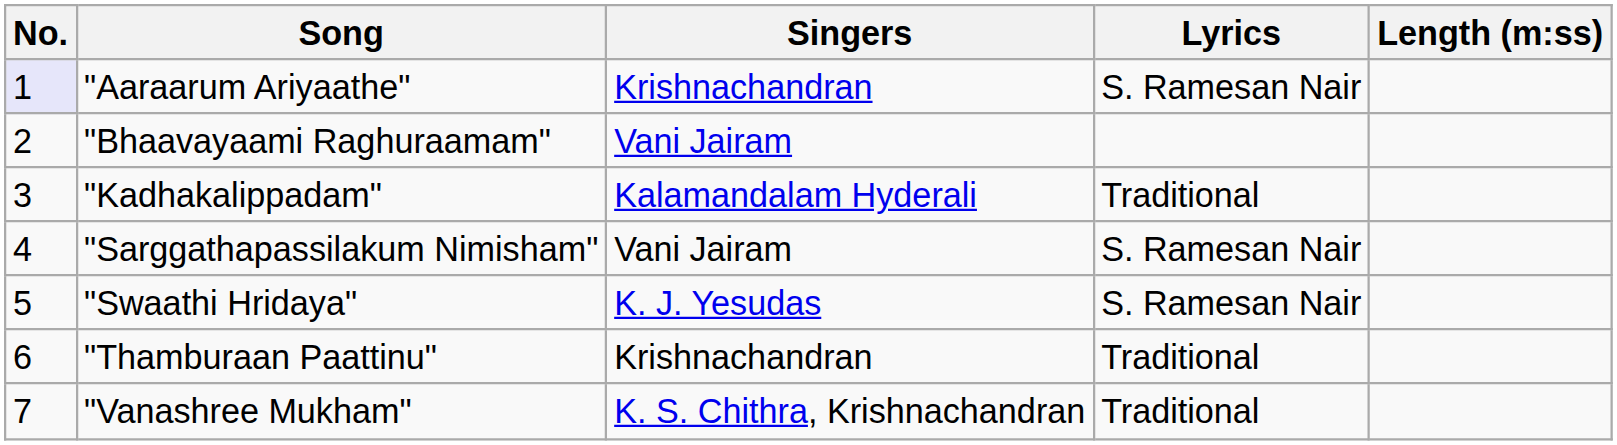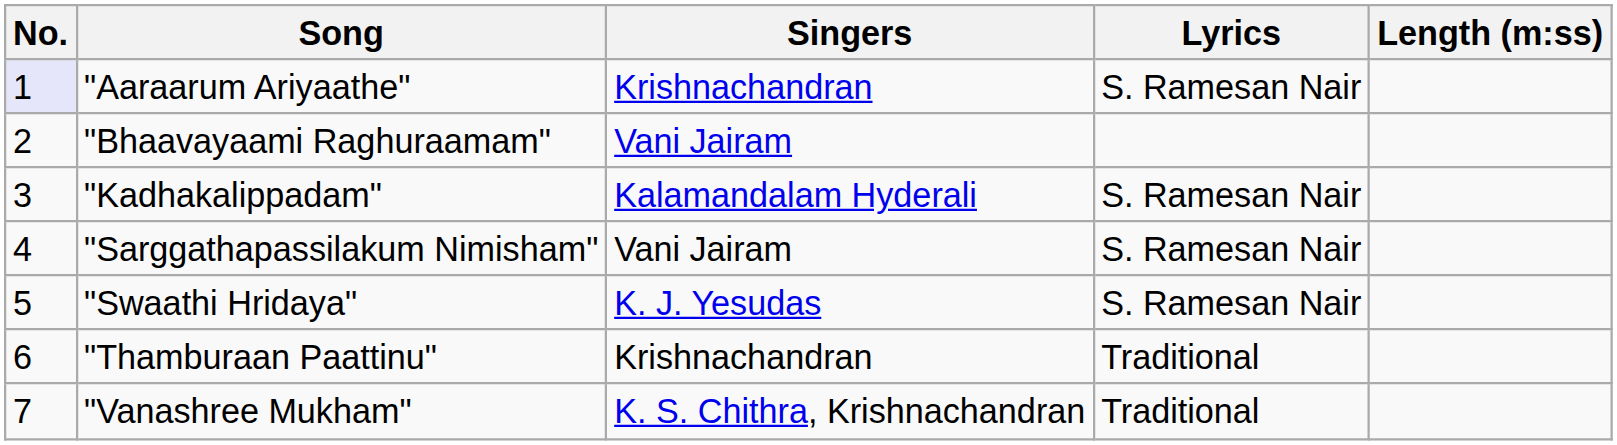 <table class="wikitable" style="font-size:95%;">
 <tr>
 <th>No.</th>
 <th>Song</th>
 <th>Singers</th>
 <th>Lyrics</th>
 <th>Length (m:ss)</th>
 </tr>
 <tr>
 <td style="background: lavender;">1</td>
 <td>"Aaraarum Ariyaathe"</td>
 <td><a href='#'>Krishnachandran</a></td>
 <td>S. Ramesan Nair</td>
 <td></td>
 </tr>
 <tr>
 <td>2</td>
 <td>"Bhaavayaami Raghuraamam"</td>
 <td><a href='#'>Vani Jairam</a></td>
 <td></td>
 <td></td>
 </tr>
 <tr>
 <td>3</td>
 <td>"Kadhakalippadam"</td>
 <td><a href='#'>Kalamandalam Hyderali</a></td>
-<td>Traditional</td>
+<td>S. Ramesan Nair</td>
 <td></td>
 </tr>
 <tr>
 <td>4</td>
 <td>"Sarggathapassilakum Nimisham"</td>
 <td>Vani Jairam</td>
 <td>S. Ramesan Nair</td>
 <td></td>
 </tr>
 <tr>
 <td>5</td>
 <td>"Swaathi Hridaya"</td>
 <td><a href='#'>K. J. Yesudas</a></td>
 <td>S. Ramesan Nair</td>
 <td></td>
 </tr>
 <tr>
 <td>6</td>
 <td>"Thamburaan Paattinu"</td>
 <td>Krishnachandran</td>
 <td>Traditional</td>
 <td></td>
 </tr>
 <tr>
 <td>7</td>
 <td>"Vanashree Mukham"</td>
 <td><a href='#'>K. S. Chithra</a>, Krishnachandran</td>
 <td>Traditional</td>
 <td></td>
 </tr>
 </table>
